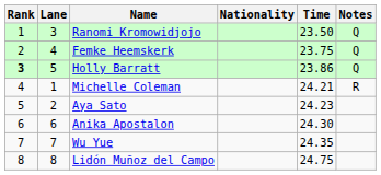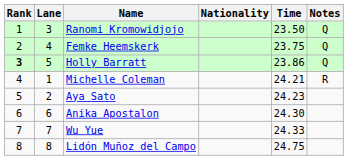 <table class="wikitable sortable" style="text-align:center">
 <tr>
 <th>Rank</th>
 <th>Lane</th>
 <th>Name</th>
 <th>Nationality</th>
 <th>Time</th>
 <th>Notes</th>
 </tr>
 <tr bgcolor=ccffcc>
 <td>1</td>
 <td>3</td>
 <td align=left><a href='#'>Ranomi Kromowidjojo</a></td>
 <td align=left></td>
 <td>23.50</td>
 <td>Q</td>
 </tr>
 <tr bgcolor=ccffcc>
 <td>2</td>
 <td>4</td>
 <td align=left><a href='#'>Femke Heemskerk</a></td>
 <td align=left></td>
 <td>23.75</td>
 <td>Q</td>
 </tr>
 <tr bgcolor=ccffcc>
 <td><strong>3</strong></td>
 <td>5</td>
 <td align=left><a href='#'>Holly Barratt</a></td>
 <td align=left></td>
 <td>23.86</td>
 <td>Q</td>
 </tr>
 <tr>
 <td>4</td>
 <td>1</td>
 <td align=left><a href='#'>Michelle Coleman</a></td>
 <td align=left></td>
 <td>24.21</td>
 <td>R</td>
 </tr>
 <tr>
 <td>5</td>
 <td>2</td>
 <td align=left><a href='#'>Aya Sato</a></td>
 <td align=left></td>
 <td>24.23</td>
 <td></td>
 </tr>
 <tr>
 <td>6</td>
 <td>6</td>
 <td align=left><a href='#'>Anika Apostalon</a></td>
 <td align=left></td>
 <td>24.30</td>
 <td></td>
 </tr>
 <tr>
 <td>7</td>
 <td>7</td>
 <td align=left><a href='#'>Wu Yue</a></td>
 <td align=left></td>
-<td>24.35</td>
+<td>24.33</td>
 <td></td>
 </tr>
 <tr>
 <td>8</td>
 <td>8</td>
 <td align=left><a href='#'>Lidón Muñoz del Campo</a></td>
 <td align=left></td>
 <td>24.75</td>
 <td></td>
 </tr>
 </table>
